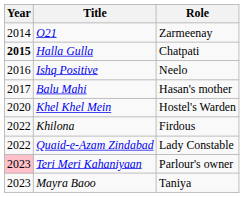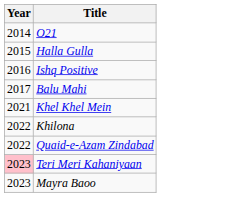 <table class="wikitable sortable plainrowheaders">
 <tr style="text-align:center;">
 <th scope="col">Year</th>
 <th scope="col">Title</th>
-<th scope="col">Role</th>
 </tr>
 <tr>
 <td>2014</td>
 <td><em><a href='#'>O21</a></em></td>
-<td>Zarmeenay</td>
 </tr>
 <tr>
-<td><strong>2015</strong></td>
+<td>2015</td>
 <td><em><a href='#'>Halla Gulla</a></em></td>
-<td>Chatpati</td>
 </tr>
 <tr>
 <td>2016</td>
 <td><em><a href='#'>Ishq Positive</a></em></td>
-<td>Neelo</td>
 </tr>
 <tr>
 <td>2017</td>
 <td><em><a href='#'>Balu Mahi</a></em></td>
-<td>Hasan's mother</td>
 </tr>
 <tr>
-<td>2020</td>
+<td>2021</td>
 <td><em><a href='#'>Khel Khel Mein</a></em></td>
-<td>Hostel's Warden</td>
 </tr>
 <tr>
 <td>2022</td>
 <td><em>Khilona</em></td>
-<td>Firdous</td>
 </tr>
 <tr>
 <td>2022</td>
 <td><em><a href='#'>Quaid-e-Azam Zindabad</a></em></td>
-<td>Lady Constable</td>
 </tr>
 <tr>
 <td style="background: pink;">2023</td>
 <td><em><a href='#'>Teri Meri Kahaniyaan</a></em></td>
-<td>Parlour's owner</td>
 </tr>
 <tr>
 <td>2023</td>
 <td><em>Mayra Baoo</em></td>
-<td>Taniya</td>
 </tr>
 </table>
